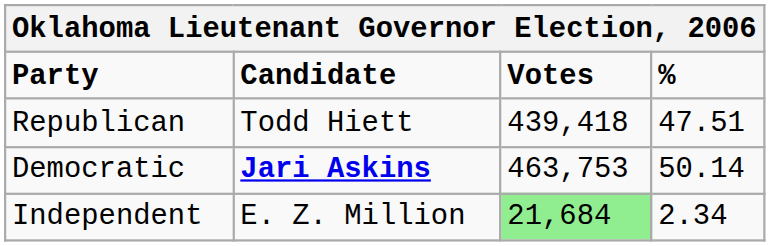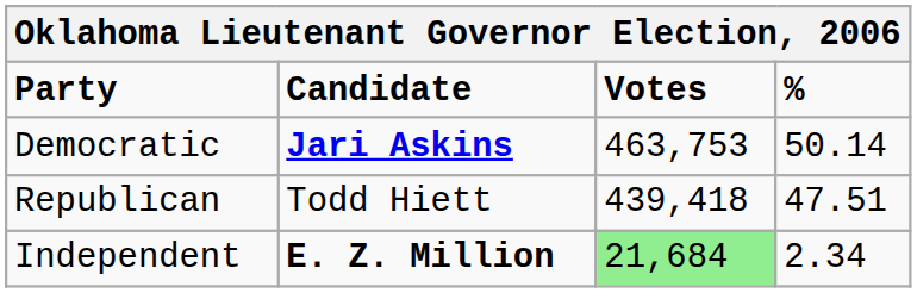 <table class="wikitable">
 <tr>
 <th colspan="4">Oklahoma Lieutenant Governor Election, 2006</th>
 </tr>
 <tr>
 <td><strong>Party</strong></td>
 <td><strong>Candidate</strong></td>
 <td><strong>Votes</strong></td>
 <td><strong>%</strong></td>
 </tr>
 <tr>
+<td>Democratic</td>
+<td><strong><a href='#'>Jari Askins</a></strong></td>
+<td>463,753</td>
+<td>50.14</td>
+</tr>
+<tr>
 <td>Republican</td>
 <td>Todd Hiett</td>
 <td>439,418</td>
 <td>47.51</td>
 </tr>
 <tr>
-<td>Democratic</td>
-<td><strong><a href='#'>Jari Askins</a></strong></td>
-<td>463,753</td>
-<td>50.14</td>
-</tr>
-<tr>
 <td>Independent</td>
-<td>E. Z. Million</td>
+<td><strong>E. Z. Million</strong></td>
 <td style="background: lightgreen;">21,684</td>
 <td>2.34</td>
 </tr>
 </table>
